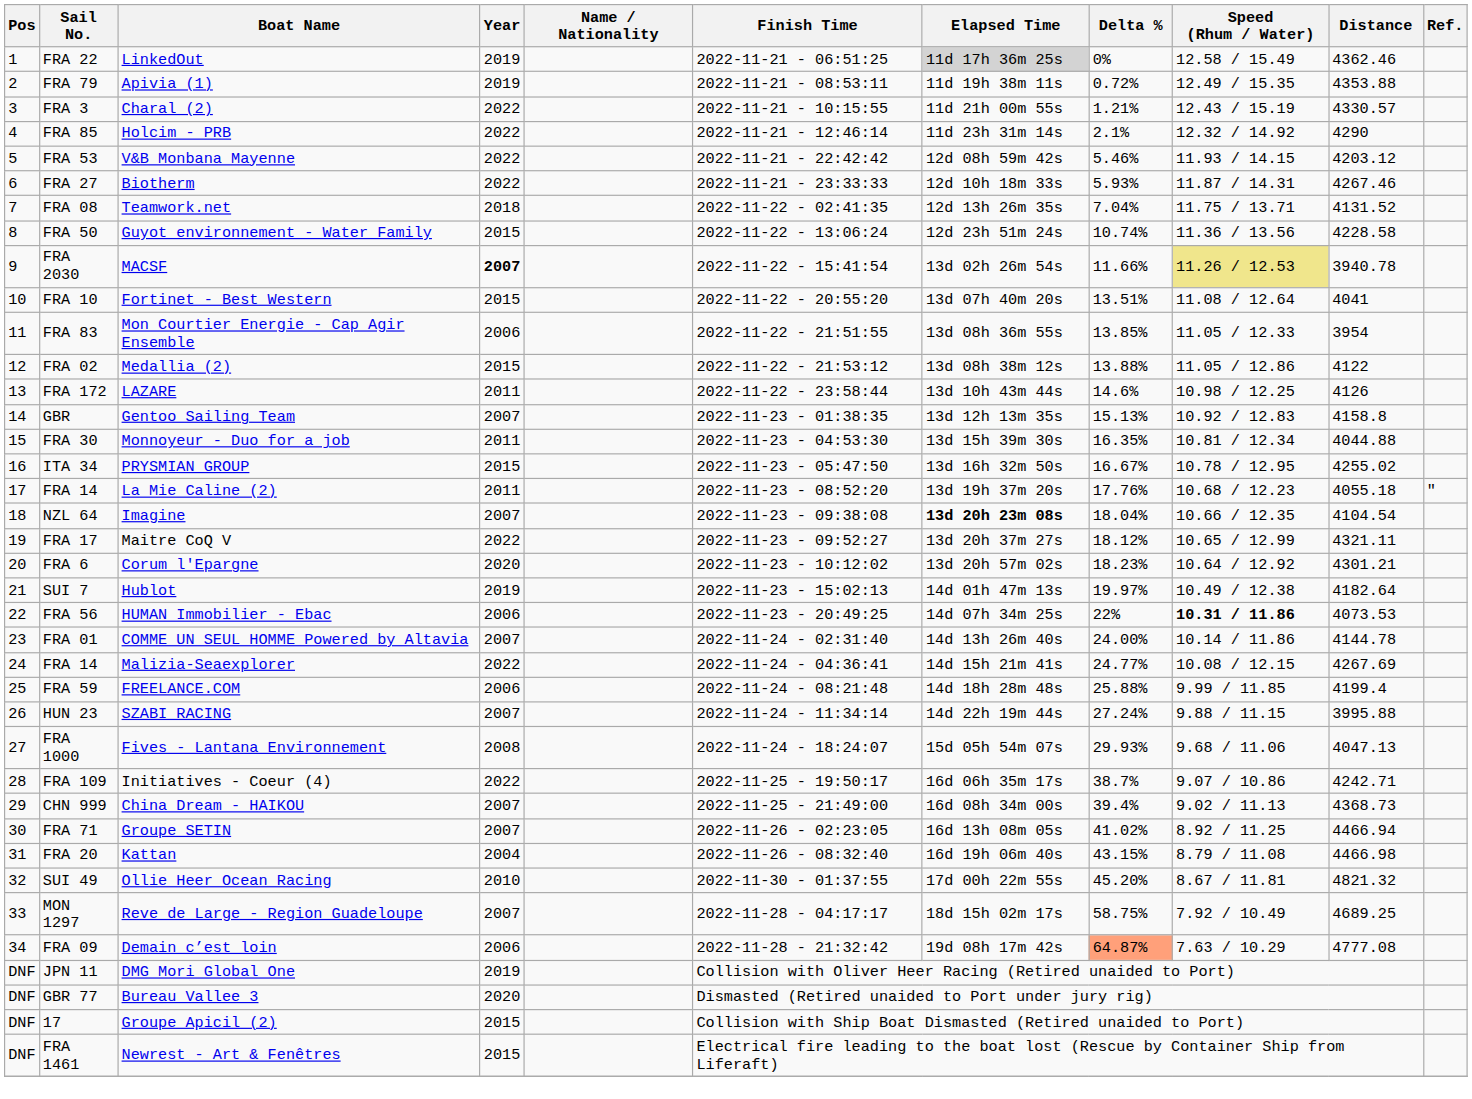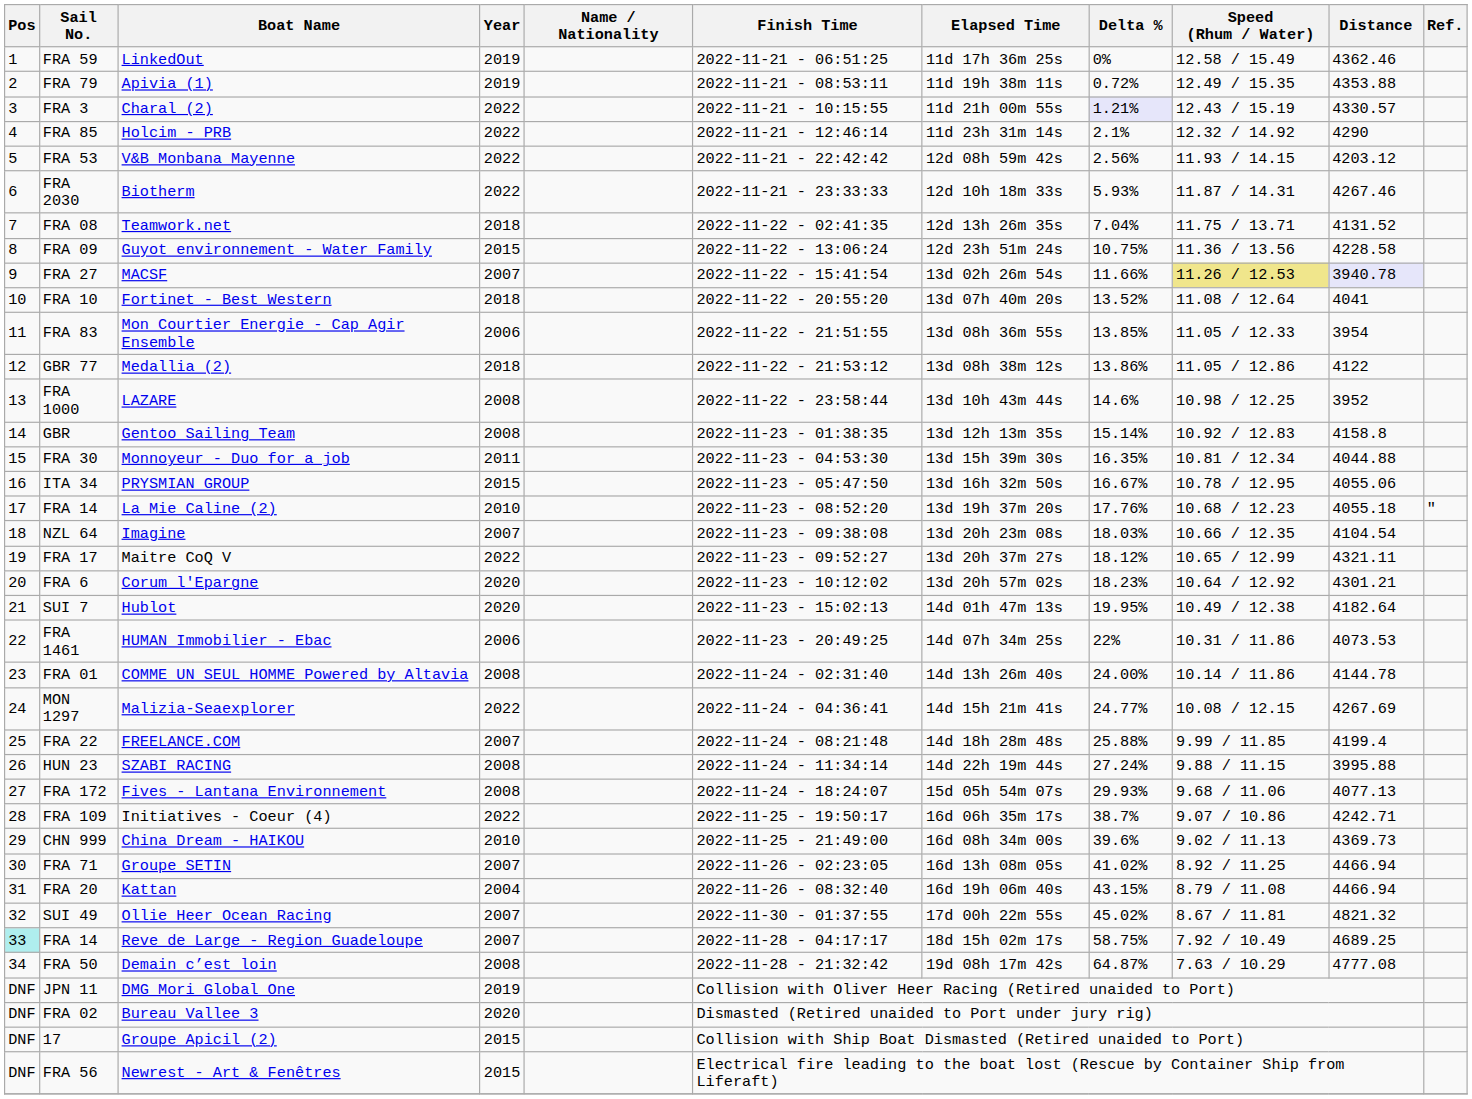 <table class="wikitable sortable">
 <tr>
 <th>Pos</th>
 <th>Sail No.</th>
 <th>Boat Name</th>
 <th>Year</th>
 <th>Name / Nationality</th>
 <th>Finish Time</th>
 <th>Elapsed Time</th>
 <th>Delta %</th>
 <th>Speed<br>(Rhum / Water)</th>
 <th>Distance</th>
 <th>Ref.</th>
 </tr>
 <tr>
 <td>1</td>
-<td>FRA 22</td>
+<td>FRA 59</td>
 <td><a href='#'>LinkedOut</a></td>
 <td>2019</td>
 <td></td>
 <td>2022-11-21 - 06:51:25</td>
-<td style="background: lightgrey;">11d 17h 36m 25s</td>
+<td>11d 17h 36m 25s</td>
 <td>0%</td>
 <td>12.58 / 15.49</td>
 <td>4362.46</td>
 <td></td>
 </tr>
 <tr>
 <td>2</td>
 <td>FRA 79</td>
 <td><a href='#'>Apivia (1)</a></td>
 <td>2019</td>
 <td></td>
 <td>2022-11-21 - 08:53:11</td>
 <td>11d 19h 38m 11s</td>
 <td>0.72%</td>
 <td>12.49 / 15.35</td>
 <td>4353.88</td>
 <td></td>
 </tr>
 <tr>
 <td>3</td>
 <td>FRA 3</td>
 <td><a href='#'>Charal (2)</a></td>
 <td>2022</td>
 <td></td>
 <td>2022-11-21 - 10:15:55</td>
 <td>11d 21h 00m 55s</td>
-<td>1.21%</td>
+<td style="background: lavender;">1.21%</td>
 <td>12.43 / 15.19</td>
 <td>4330.57</td>
 <td></td>
 </tr>
 <tr>
 <td>4</td>
 <td>FRA 85</td>
 <td><a href='#'>Holcim - PRB</a></td>
 <td>2022</td>
 <td></td>
 <td>2022-11-21 - 12:46:14</td>
 <td>11d 23h 31m 14s</td>
 <td>2.1%</td>
 <td>12.32 / 14.92</td>
 <td>4290</td>
 <td></td>
 </tr>
 <tr>
 <td>5</td>
 <td>FRA 53</td>
 <td><a href='#'>V&B Monbana Mayenne</a></td>
 <td>2022</td>
 <td></td>
 <td>2022-11-21 - 22:42:42</td>
 <td>12d 08h 59m 42s</td>
-<td>5.46%</td>
+<td>2.56%</td>
 <td>11.93 / 14.15</td>
 <td>4203.12</td>
 <td></td>
 </tr>
 <tr>
 <td>6</td>
-<td>FRA 27</td>
+<td>FRA 2030</td>
 <td><a href='#'>Biotherm</a></td>
 <td>2022</td>
 <td></td>
 <td>2022-11-21 - 23:33:33</td>
 <td>12d 10h 18m 33s</td>
 <td>5.93%</td>
 <td>11.87 / 14.31</td>
 <td>4267.46</td>
 <td></td>
 </tr>
 <tr>
 <td>7</td>
 <td>FRA 08</td>
 <td><a href='#'>Teamwork.net</a></td>
 <td>2018</td>
 <td></td>
 <td>2022-11-22 - 02:41:35</td>
 <td>12d 13h 26m 35s</td>
 <td>7.04%</td>
 <td>11.75 / 13.71</td>
 <td>4131.52</td>
 <td></td>
 </tr>
 <tr>
 <td>8</td>
-<td>FRA 50</td>
+<td>FRA 09</td>
 <td><a href='#'>Guyot environnement - Water Family</a></td>
 <td>2015</td>
 <td></td>
 <td>2022-11-22 - 13:06:24</td>
 <td>12d 23h 51m 24s</td>
-<td>10.74%</td>
+<td>10.75%</td>
 <td>11.36 / 13.56</td>
 <td>4228.58</td>
 <td></td>
 </tr>
 <tr>
 <td>9</td>
-<td>FRA 2030</td>
+<td>FRA 27</td>
 <td><a href='#'>MACSF</a></td>
-<td><strong>2007</strong></td>
+<td>2007</td>
 <td></td>
 <td>2022-11-22 - 15:41:54</td>
 <td>13d 02h 26m 54s</td>
 <td>11.66%</td>
 <td style="background: khaki;">11.26 / 12.53</td>
-<td>3940.78</td>
+<td style="background: lavender;">3940.78</td>
 <td></td>
 </tr>
 <tr>
 <td>10</td>
 <td>FRA 10</td>
 <td><a href='#'>Fortinet - Best Western</a></td>
-<td>2015</td>
+<td>2018</td>
 <td></td>
 <td>2022-11-22 - 20:55:20</td>
 <td>13d 07h 40m 20s</td>
-<td>13.51%</td>
+<td>13.52%</td>
 <td>11.08 / 12.64</td>
 <td>4041</td>
 <td></td>
 </tr>
 <tr>
 <td>11</td>
 <td>FRA 83</td>
 <td><a href='#'>Mon Courtier Energie - Cap Agir Ensemble</a></td>
 <td>2006</td>
 <td></td>
 <td>2022-11-22 - 21:51:55</td>
 <td>13d 08h 36m 55s</td>
 <td>13.85%</td>
 <td>11.05 / 12.33</td>
 <td>3954</td>
 <td></td>
 </tr>
 <tr>
 <td>12</td>
-<td>FRA 02</td>
+<td>GBR 77</td>
 <td><a href='#'>Medallia (2)</a></td>
-<td>2015</td>
+<td>2018</td>
 <td></td>
 <td>2022-11-22 - 21:53:12</td>
 <td>13d 08h 38m 12s</td>
-<td>13.88%</td>
+<td>13.86%</td>
 <td>11.05 / 12.86</td>
 <td>4122</td>
 <td></td>
 </tr>
 <tr>
 <td>13</td>
-<td>FRA 172</td>
+<td>FRA 1000</td>
 <td><a href='#'>LAZARE</a></td>
-<td>2011</td>
+<td>2008</td>
 <td></td>
 <td>2022-11-22 - 23:58:44</td>
 <td>13d 10h 43m 44s</td>
 <td>14.6%</td>
 <td>10.98 / 12.25</td>
-<td>4126</td>
+<td>3952</td>
 <td></td>
 </tr>
 <tr>
 <td>14</td>
 <td>GBR</td>
 <td><a href='#'>Gentoo Sailing Team</a></td>
-<td>2007</td>
+<td>2008</td>
 <td></td>
 <td>2022-11-23 - 01:38:35</td>
 <td>13d 12h 13m 35s</td>
-<td>15.13%</td>
+<td>15.14%</td>
 <td>10.92 / 12.83</td>
 <td>4158.8</td>
 <td></td>
 </tr>
 <tr>
 <td>15</td>
 <td>FRA 30</td>
 <td><a href='#'>Monnoyeur - Duo for a job</a></td>
 <td>2011</td>
 <td></td>
 <td>2022-11-23 - 04:53:30</td>
 <td>13d 15h 39m 30s</td>
 <td>16.35%</td>
 <td>10.81 / 12.34</td>
 <td>4044.88</td>
 <td></td>
 </tr>
 <tr>
 <td>16</td>
 <td>ITA 34</td>
 <td><a href='#'>PRYSMIAN GROUP</a></td>
 <td>2015</td>
 <td></td>
 <td>2022-11-23 - 05:47:50</td>
 <td>13d 16h 32m 50s</td>
 <td>16.67%</td>
 <td>10.78 / 12.95</td>
-<td>4255.02</td>
+<td>4055.06</td>
 <td></td>
 </tr>
 <tr>
 <td>17</td>
 <td>FRA 14</td>
 <td><a href='#'>La Mie Caline (2)</a></td>
-<td>2011</td>
+<td>2010</td>
 <td></td>
 <td>2022-11-23 - 08:52:20</td>
 <td>13d 19h 37m 20s</td>
 <td>17.76%</td>
 <td>10.68 / 12.23</td>
 <td>4055.18</td>
 <td>"</td>
 </tr>
 <tr>
 <td>18</td>
 <td>NZL 64</td>
 <td><a href='#'>Imagine</a></td>
 <td>2007</td>
 <td></td>
 <td>2022-11-23 - 09:38:08</td>
-<td><strong>13d 20h 23m 08s</strong></td>
-<td>18.04%</td>
+<td>13d 20h 23m 08s</td>
+<td>18.03%</td>
 <td>10.66 / 12.35</td>
 <td>4104.54</td>
 <td></td>
 </tr>
 <tr>
 <td>19</td>
 <td>FRA 17</td>
 <td>Maitre CoQ V</td>
 <td>2022</td>
 <td></td>
 <td>2022-11-23 - 09:52:27</td>
 <td>13d 20h 37m 27s</td>
 <td>18.12%</td>
 <td>10.65 / 12.99</td>
 <td>4321.11</td>
 <td></td>
 </tr>
 <tr>
 <td>20</td>
 <td>FRA 6</td>
 <td><a href='#'>Corum l'Epargne</a></td>
 <td>2020</td>
 <td></td>
 <td>2022-11-23 - 10:12:02</td>
 <td>13d 20h 57m 02s</td>
 <td>18.23%</td>
 <td>10.64 / 12.92</td>
 <td>4301.21</td>
 <td></td>
 </tr>
 <tr>
 <td>21</td>
 <td>SUI 7</td>
 <td><a href='#'>Hublot</a></td>
-<td>2019</td>
+<td>2020</td>
 <td></td>
 <td>2022-11-23 - 15:02:13</td>
 <td>14d 01h 47m 13s</td>
-<td>19.97%</td>
+<td>19.95%</td>
 <td>10.49 / 12.38</td>
 <td>4182.64</td>
 <td></td>
 </tr>
 <tr>
 <td>22</td>
-<td>FRA 56</td>
+<td>FRA 1461</td>
 <td><a href='#'>HUMAN Immobilier - Ebac</a></td>
 <td>2006</td>
 <td></td>
 <td>2022-11-23 - 20:49:25</td>
 <td>14d 07h 34m 25s</td>
 <td>22%</td>
-<td><strong>10.31 / 11.86</strong></td>
+<td>10.31 / 11.86</td>
 <td>4073.53</td>
 <td></td>
 </tr>
 <tr>
 <td>23</td>
 <td>FRA 01</td>
 <td><a href='#'>COMME UN SEUL HOMME Powered by Altavia</a></td>
-<td>2007</td>
+<td>2008</td>
 <td></td>
 <td>2022-11-24 - 02:31:40</td>
 <td>14d 13h 26m 40s</td>
 <td>24.00%</td>
 <td>10.14 / 11.86</td>
 <td>4144.78</td>
 <td></td>
 </tr>
 <tr>
 <td>24</td>
-<td>FRA 14</td>
+<td>MON 1297</td>
 <td><a href='#'>Malizia-Seaexplorer</a></td>
 <td>2022</td>
 <td></td>
 <td>2022-11-24 - 04:36:41</td>
 <td>14d 15h 21m 41s</td>
 <td>24.77%</td>
 <td>10.08 / 12.15</td>
 <td>4267.69</td>
 <td></td>
 </tr>
 <tr>
 <td>25</td>
-<td>FRA 59</td>
+<td>FRA 22</td>
 <td><a href='#'>FREELANCE.COM</a></td>
-<td>2006</td>
+<td>2007</td>
 <td></td>
 <td>2022-11-24 - 08:21:48</td>
 <td>14d 18h 28m 48s</td>
 <td>25.88%</td>
 <td>9.99 / 11.85</td>
 <td>4199.4</td>
 <td></td>
 </tr>
 <tr>
 <td>26</td>
 <td>HUN 23</td>
 <td><a href='#'>SZABI RACING</a></td>
-<td>2007</td>
+<td>2008</td>
 <td></td>
 <td>2022-11-24 - 11:34:14</td>
 <td>14d 22h 19m 44s</td>
 <td>27.24%</td>
 <td>9.88 / 11.15</td>
 <td>3995.88</td>
 <td></td>
 </tr>
 <tr>
 <td>27</td>
-<td>FRA 1000</td>
+<td>FRA 172</td>
 <td><a href='#'>Fives - Lantana Environnement</a></td>
 <td>2008</td>
 <td></td>
 <td>2022-11-24 - 18:24:07</td>
 <td>15d 05h 54m 07s</td>
 <td>29.93%</td>
 <td>9.68 / 11.06</td>
-<td>4047.13</td>
+<td>4077.13</td>
 <td></td>
 </tr>
 <tr>
 <td>28</td>
 <td>FRA 109</td>
 <td>Initiatives - Coeur (4)</td>
 <td>2022</td>
 <td></td>
 <td>2022-11-25 - 19:50:17</td>
 <td>16d 06h 35m 17s</td>
 <td>38.7%</td>
 <td>9.07 / 10.86</td>
 <td>4242.71</td>
 <td></td>
 </tr>
 <tr>
 <td>29</td>
 <td>CHN 999</td>
 <td><a href='#'>China Dream - HAIKOU</a></td>
-<td>2007</td>
+<td>2010</td>
 <td></td>
 <td>2022-11-25 - 21:49:00</td>
 <td>16d 08h 34m 00s</td>
-<td>39.4%</td>
+<td>39.6%</td>
 <td>9.02 / 11.13</td>
-<td>4368.73</td>
+<td>4369.73</td>
 <td></td>
 </tr>
 <tr>
 <td>30</td>
 <td>FRA 71</td>
 <td><a href='#'>Groupe SETIN</a></td>
 <td>2007</td>
 <td></td>
 <td>2022-11-26 - 02:23:05</td>
 <td>16d 13h 08m 05s</td>
 <td>41.02%</td>
 <td>8.92 / 11.25</td>
 <td>4466.94</td>
 <td></td>
 </tr>
 <tr>
 <td>31</td>
 <td>FRA 20</td>
 <td><a href='#'>Kattan</a></td>
 <td>2004</td>
 <td></td>
 <td>2022-11-26 - 08:32:40</td>
 <td>16d 19h 06m 40s</td>
 <td>43.15%</td>
 <td>8.79 / 11.08</td>
-<td>4466.98</td>
+<td>4466.94</td>
 <td></td>
 </tr>
 <tr>
 <td>32</td>
 <td>SUI 49</td>
 <td><a href='#'>Ollie Heer Ocean Racing</a></td>
-<td>2010</td>
+<td>2007</td>
 <td></td>
 <td>2022-11-30 - 01:37:55</td>
 <td>17d 00h 22m 55s</td>
-<td>45.20%</td>
+<td>45.02%</td>
 <td>8.67 / 11.81</td>
 <td>4821.32</td>
 <td></td>
 </tr>
 <tr>
-<td>33</td>
-<td>MON 1297</td>
+<td style="background: paleturquoise;">33</td>
+<td>FRA 14</td>
 <td><a href='#'>Reve de Large - Region Guadeloupe</a></td>
 <td>2007</td>
 <td></td>
 <td>2022-11-28 - 04:17:17</td>
 <td>18d 15h 02m 17s</td>
 <td>58.75%</td>
 <td>7.92 / 10.49</td>
 <td>4689.25</td>
 <td></td>
 </tr>
 <tr>
 <td>34</td>
-<td>FRA 09</td>
+<td>FRA 50</td>
 <td><a href='#'>Demain c’est loin</a></td>
-<td>2006</td>
+<td>2008</td>
 <td></td>
 <td>2022-11-28 - 21:32:42</td>
 <td>19d 08h 17m 42s</td>
-<td style="background: lightsalmon;">64.87%</td>
+<td>64.87%</td>
 <td>7.63 / 10.29</td>
 <td>4777.08</td>
 <td></td>
 </tr>
 <tr>
 <td>DNF</td>
 <td>JPN 11</td>
 <td><a href='#'>DMG Mori Global One</a></td>
 <td>2019</td>
 <td></td>
 <td colspan=5>Collision with Oliver Heer Racing (Retired unaided to Port)</td>
 <td></td>
 </tr>
 <tr>
 <td>DNF</td>
-<td>GBR 77</td>
+<td>FRA 02</td>
 <td><a href='#'>Bureau Vallee 3</a></td>
 <td>2020</td>
 <td></td>
 <td colspan=5>Dismasted (Retired unaided to Port under jury rig)</td>
 <td></td>
 </tr>
 <tr>
 <td>DNF</td>
 <td>17</td>
 <td><a href='#'>Groupe Apicil (2)</a></td>
 <td>2015</td>
 <td></td>
 <td colspan=5>Collision with Ship Boat Dismasted (Retired unaided to Port)</td>
 <td></td>
 </tr>
 <tr>
 <td>DNF</td>
-<td>FRA 1461</td>
+<td>FRA 56</td>
 <td><a href='#'>Newrest - Art & Fenêtres</a></td>
 <td>2015</td>
 <td></td>
 <td colspan=5>Electrical fire leading to the boat lost (Rescue by Container Ship from Liferaft)</td>
 <td></td>
 </tr>
 <tr>
 </tr>
 </table>
